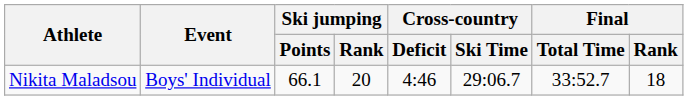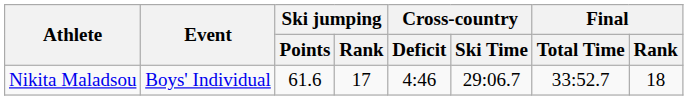 <table class="wikitable">
 <tr>
 <th rowspan="2">Athlete</th>
 <th rowspan="2">Event</th>
 <th colspan="2">Ski jumping</th>
 <th colspan="2">Cross-country</th>
 <th colspan="2">Final</th>
 </tr>
 <tr>
 <th>Points</th>
 <th>Rank</th>
 <th>Deficit</th>
 <th>Ski Time</th>
 <th>Total Time</th>
 <th>Rank</th>
 </tr>
 <tr>
 <td><a href='#'>Nikita Maladsou</a></td>
 <td><a href='#'>Boys' Individual</a></td>
-<td align="center">66.1</td>
-<td align="center">20</td>
+<td align="center">61.6</td>
+<td align="center">17</td>
 <td align="center">4:46</td>
 <td align="center">29:06.7</td>
 <td align="center">33:52.7</td>
 <td align="center">18</td>
 </tr>
 </table>
